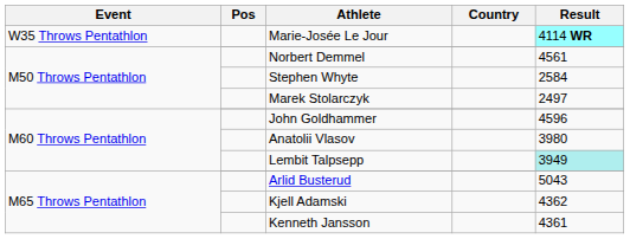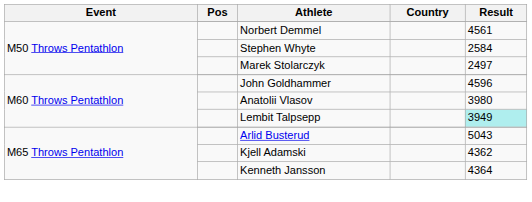 <table class="wikitable" style="width:60%;">
 <tr>
 <th>Event</th>
 <th>Pos</th>
 <th>Athlete</th>
 <th>Country</th>
 <th>Result</th>
-</tr>
-<tr>
-<td>W35 <a href='#'>Throws Pentathlon</a></td>
-<td align=center></td>
-<td align=left>Marie-Josée Le Jour</td>
-<td align=left></td>
-<td bgcolor=#97ffff>4114 <strong>WR</strong></td>
 </tr>
 <tr>
 <td rowspan='4'>M50 <a href='#'>Throws Pentathlon</a></td>
 </tr>
 <tr>
 <td align=center></td>
 <td align=left>Norbert Demmel</td>
 <td align=left></td>
 <td>4561</td>
 </tr>
 <tr>
 <td align=center></td>
 <td align=left>Stephen Whyte</td>
 <td align=left></td>
 <td>2584</td>
 </tr>
 <tr>
 <td align=center></td>
 <td align=left>Marek Stolarczyk</td>
 <td align=left></td>
 <td>2497</td>
 </tr>
 <tr>
 <td rowspan='4'>M60 <a href='#'>Throws Pentathlon</a></td>
 </tr>
 <tr>
 <td align=center></td>
 <td align=left>John Goldhammer</td>
 <td align=left></td>
 <td>4596</td>
 </tr>
 <tr>
 <td align=center></td>
 <td align=left>Anatolii Vlasov</td>
 <td align=left></td>
 <td>3980</td>
 </tr>
 <tr>
 <td align=center></td>
 <td align=left>Lembit Talpsepp</td>
 <td align=left></td>
 <td style="background: paleturquoise;">3949</td>
 </tr>
 <tr>
 <td rowspan='4'>M65 <a href='#'>Throws Pentathlon</a></td>
 </tr>
 <tr>
 <td align=center></td>
 <td align=left><a href='#'>Arlid Busterud</a></td>
 <td align=left></td>
 <td>5043</td>
 </tr>
 <tr>
 <td align=center></td>
 <td align=left>Kjell Adamski</td>
 <td align=left></td>
 <td>4362</td>
 </tr>
 <tr>
 <td align=center></td>
 <td align=left>Kenneth Jansson</td>
 <td align=left></td>
-<td>4361</td>
+<td>4364</td>
 </tr>
 </table>
